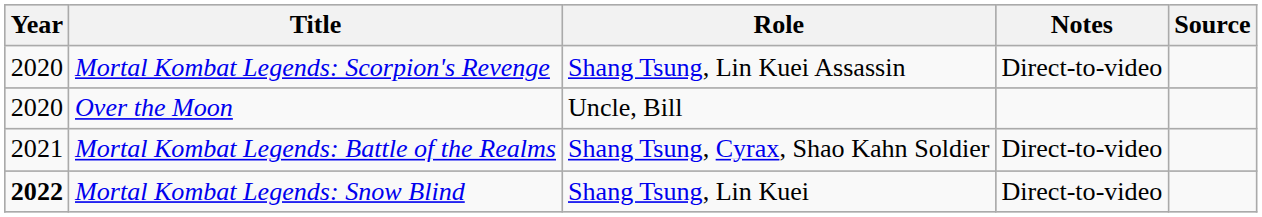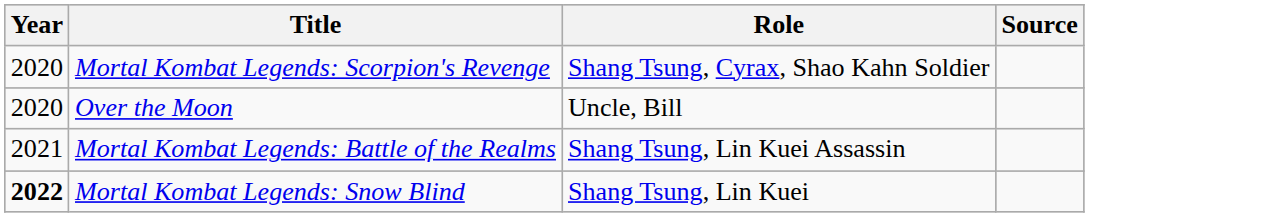 <table class="wikitable sortable plainrowheaders">
 <tr>
 <th>Year</th>
 <th>Title</th>
 <th>Role</th>
-<th class="unsortable">Notes</th>
 <th class="unsortable">Source</th>
 </tr>
 <tr>
 <td>2020</td>
 <td><em><a href='#'>Mortal Kombat Legends: Scorpion's Revenge</a></em></td>
-<td><a href='#'>Shang Tsung</a>, Lin Kuei Assassin</td>
-<td>Direct-to-video</td>
+<td><a href='#'>Shang Tsung</a>, <a href='#'>Cyrax</a>, Shao Kahn Soldier</td>
 <td></td>
 </tr>
 <tr>
 <td>2020</td>
 <td><em><a href='#'>Over the Moon</a></em></td>
 <td>Uncle, Bill</td>
 <td></td>
-<td></td>
 </tr>
 <tr>
 <td>2021</td>
 <td><em><a href='#'>Mortal Kombat Legends: Battle of the Realms</a></em></td>
-<td><a href='#'>Shang Tsung</a>, <a href='#'>Cyrax</a>, Shao Kahn Soldier</td>
-<td>Direct-to-video</td>
+<td><a href='#'>Shang Tsung</a>, Lin Kuei Assassin</td>
 <td></td>
 </tr>
 <tr>
 <td><strong>2022</strong></td>
 <td><em><a href='#'>Mortal Kombat Legends: Snow Blind</a></em></td>
 <td><a href='#'>Shang Tsung</a>, Lin Kuei</td>
-<td>Direct-to-video</td>
 <td></td>
 </tr>
 </table>
